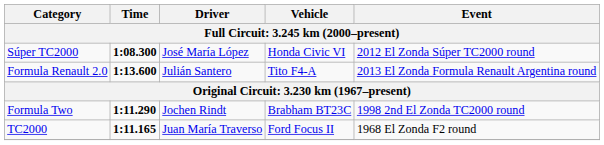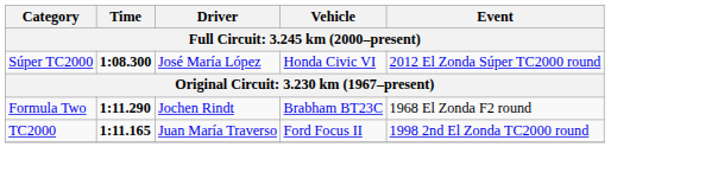 <table class="wikitable">
 <tr>
 <th>Category</th>
 <th>Time</th>
 <th>Driver</th>
 <th>Vehicle</th>
 <th>Event</th>
 </tr>
 <tr>
 <th colspan=5>Full Circuit: 3.245 km (2000–present)</th>
 </tr>
 <tr>
 <td><a href='#'>Súper TC2000</a></td>
 <td><strong>1:08.300</strong></td>
 <td><a href='#'>José María López</a></td>
 <td><a href='#'>Honda Civic VI</a></td>
 <td><a href='#'>2012 El Zonda Súper TC2000 round</a></td>
 </tr>
 <tr>
-<td><a href='#'>Formula Renault 2.0</a></td>
-<td><strong>1:13.600</strong></td>
-<td><a href='#'>Julián Santero</a></td>
-<td><a href='#'>Tito F4-A</a></td>
-<td><a href='#'>2013 El Zonda Formula Renault Argentina round</a></td>
-</tr>
-<tr>
 <th colspan=5>Original Circuit: 3.230 km (1967–present)</th>
 </tr>
 <tr>
 <td><a href='#'>Formula Two</a></td>
 <td><strong>1:11.290</strong></td>
 <td><a href='#'>Jochen Rindt</a></td>
 <td><a href='#'>Brabham BT23C</a></td>
-<td><a href='#'>1998 2nd El Zonda TC2000 round</a></td>
+<td>1968 El Zonda F2 round</td>
 </tr>
 <tr>
 <td><a href='#'>TC2000</a></td>
 <td><strong>1:11.165</strong></td>
 <td><a href='#'>Juan María Traverso</a></td>
 <td><a href='#'>Ford Focus II</a></td>
-<td>1968 El Zonda F2 round</td>
+<td><a href='#'>1998 2nd El Zonda TC2000 round</a></td>
 </tr>
 <tr>
 </tr>
 </table>
